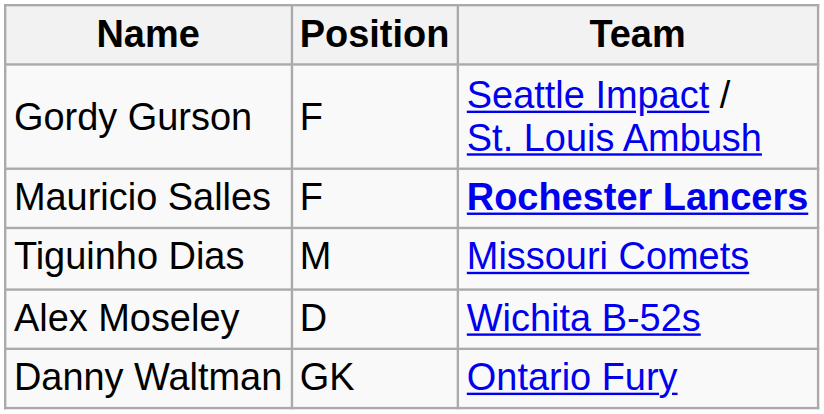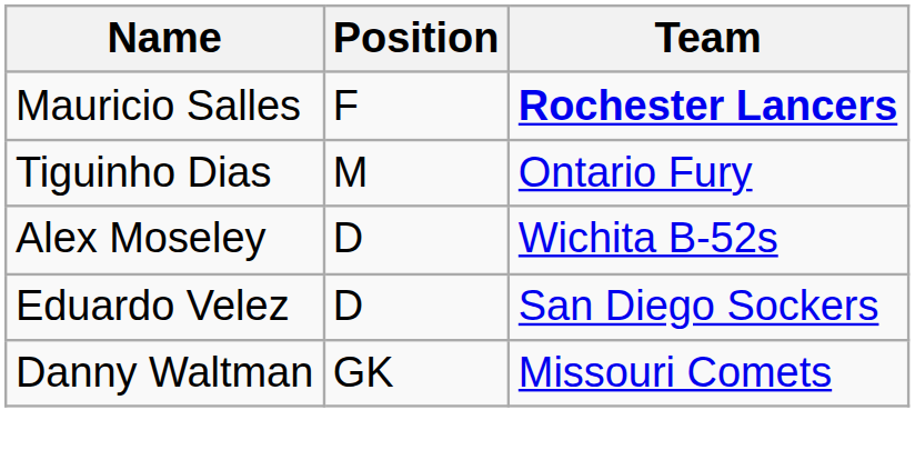 <table class="wikitable">
 <tr>
 <th>Name</th>
 <th>Position</th>
 <th>Team</th>
-</tr>
-<tr>
-<td>Gordy Gurson</td>
-<td>F</td>
-<td><a href='#'>Seattle Impact</a> /<br><a href='#'>St. Louis Ambush</a></td>
 </tr>
 <tr>
 <td>Mauricio Salles</td>
 <td>F</td>
 <td><strong><a href='#'>Rochester Lancers</a></strong></td>
 </tr>
 <tr>
 <td>Tiguinho Dias</td>
 <td>M</td>
-<td><a href='#'>Missouri Comets</a></td>
+<td><a href='#'>Ontario Fury</a></td>
 </tr>
 <tr>
 <td>Alex Moseley</td>
 <td>D</td>
 <td><a href='#'>Wichita B-52s</a></td>
 </tr>
 <tr>
+<td>Eduardo Velez</td>
+<td>D</td>
+<td><a href='#'>San Diego Sockers</a></td>
+</tr>
+<tr>
 <td>Danny Waltman</td>
 <td>GK</td>
-<td><a href='#'>Ontario Fury</a></td>
+<td><a href='#'>Missouri Comets</a></td>
 </tr>
 </table>
